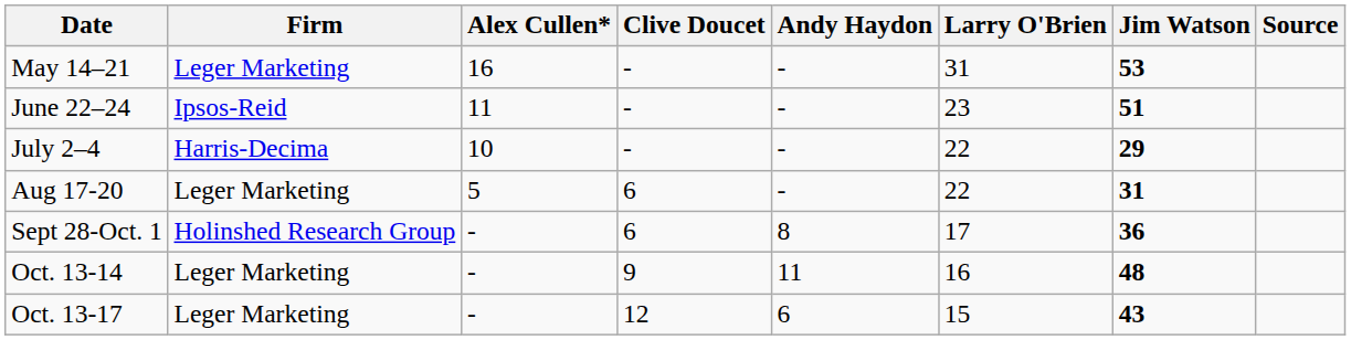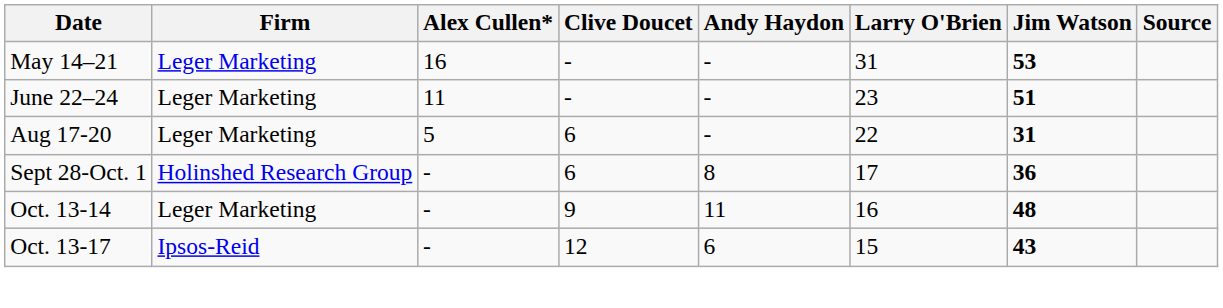 <table class="wikitable">
 <tr>
 <th>Date</th>
 <th>Firm</th>
 <th>Alex Cullen*</th>
 <th>Clive Doucet</th>
 <th>Andy Haydon</th>
 <th>Larry O'Brien</th>
 <th>Jim Watson</th>
 <th>Source</th>
 </tr>
 <tr>
 <td>May 14–21</td>
 <td><a href='#'>Leger Marketing</a></td>
 <td>16</td>
 <td>-</td>
 <td>-</td>
 <td>31</td>
 <td><strong>53</strong></td>
 <td></td>
 </tr>
 <tr>
 <td>June 22–24</td>
-<td><a href='#'>Ipsos-Reid</a></td>
+<td>Leger Marketing</td>
 <td>11</td>
 <td>-</td>
 <td>-</td>
 <td>23</td>
 <td><strong>51</strong></td>
-<td></td>
-</tr>
-<tr>
-<td>July 2–4</td>
-<td><a href='#'>Harris-Decima</a></td>
-<td>10</td>
-<td>-</td>
-<td>-</td>
-<td>22</td>
-<td><strong>29</strong></td>
 <td></td>
 </tr>
 <tr>
 <td>Aug 17-20</td>
 <td>Leger Marketing</td>
 <td>5</td>
 <td>6</td>
 <td>-</td>
 <td>22</td>
 <td><strong>31</strong></td>
 <td></td>
 </tr>
 <tr>
 <td>Sept 28-Oct. 1</td>
 <td><a href='#'>Holinshed Research Group</a></td>
 <td>-</td>
 <td>6</td>
 <td>8</td>
 <td>17</td>
 <td><strong>36</strong></td>
 <td></td>
 </tr>
 <tr>
 <td>Oct. 13-14</td>
 <td>Leger Marketing</td>
 <td>-</td>
 <td>9</td>
 <td>11</td>
 <td>16</td>
 <td><strong>48</strong></td>
 <td></td>
 </tr>
 <tr>
 <td>Oct. 13-17</td>
-<td>Leger Marketing</td>
+<td><a href='#'>Ipsos-Reid</a></td>
 <td>-</td>
 <td>12</td>
 <td>6</td>
 <td>15</td>
 <td><strong>43</strong></td>
 <td></td>
 </tr>
 </table>
